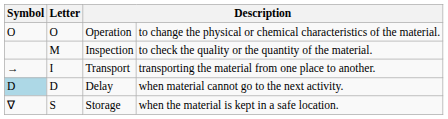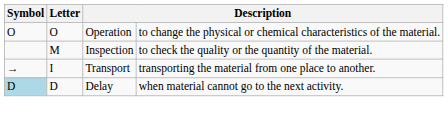 <table class="wikitable">
 <tr>
 <th>Symbol</th>
 <th>Letter</th>
 <th colspan="2">Description</th>
 </tr>
 <tr>
 <td>Ο</td>
 <td>O</td>
 <td>Operation</td>
 <td>to change the physical or chemical characteristics of the material.</td>
 </tr>
 <tr>
 <td></td>
 <td>M</td>
 <td>Inspection</td>
 <td>to check the quality or the quantity of the material.</td>
 </tr>
 <tr>
 <td>→</td>
 <td>I</td>
 <td>Transport</td>
 <td>transporting the material from one place to another.</td>
 </tr>
 <tr>
 <td style="background: lightblue;">D</td>
 <td>D</td>
 <td>Delay</td>
 <td>when material cannot go to the next activity.</td>
 </tr>
-<tr>
-<td>∇</td>
-<td>S</td>
-<td>Storage</td>
-<td>when the material is kept in a safe location.</td>
-</tr>
 </table>
